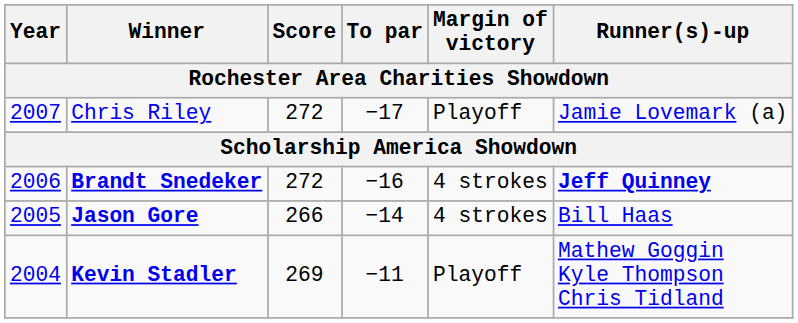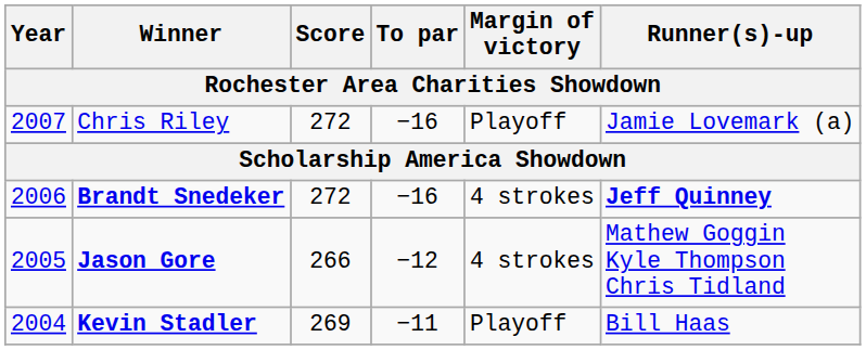 <table class=wikitable style=font-size:95%>
 <tr>
 <th>Year</th>
 <th>Winner</th>
 <th>Score</th>
 <th>To par</th>
 <th>Margin of<br>victory</th>
 <th>Runner(s)-up</th>
 </tr>
 <tr>
 <th colspan=7>Rochester Area Charities Showdown</th>
 </tr>
 <tr>
 <td><a href='#'>2007</a></td>
 <td> <a href='#'>Chris Riley</a></td>
 <td align=center>272</td>
-<td align=center>−17</td>
+<td align=center>−16</td>
 <td>Playoff</td>
 <td> <a href='#'>Jamie Lovemark</a> (a)</td>
 </tr>
 <tr>
 <th colspan=7>Scholarship America Showdown</th>
 </tr>
 <tr>
 <td><a href='#'>2006</a></td>
 <td> <strong><a href='#'>Brandt Snedeker</a></strong></td>
 <td align=center>272</td>
 <td align=center>−16</td>
 <td>4 strokes</td>
 <td> <strong><a href='#'>Jeff Quinney</a></strong></td>
 </tr>
 <tr>
 <td><a href='#'>2005</a></td>
 <td> <strong><a href='#'>Jason Gore</a></strong></td>
 <td align=center>266</td>
-<td align=center>−14</td>
+<td align=center>−12</td>
 <td>4 strokes</td>
-<td> <a href='#'>Bill Haas</a></td>
+<td> <a href='#'>Mathew Goggin</a><br> <a href='#'>Kyle Thompson</a><br> <a href='#'>Chris Tidland</a></td>
 </tr>
 <tr>
 <td><a href='#'>2004</a></td>
 <td> <strong><a href='#'>Kevin Stadler</a></strong></td>
 <td align=center>269</td>
 <td align=center>−11</td>
 <td>Playoff</td>
-<td> <a href='#'>Mathew Goggin</a><br> <a href='#'>Kyle Thompson</a><br> <a href='#'>Chris Tidland</a></td>
+<td> <a href='#'>Bill Haas</a></td>
 </tr>
 </table>
